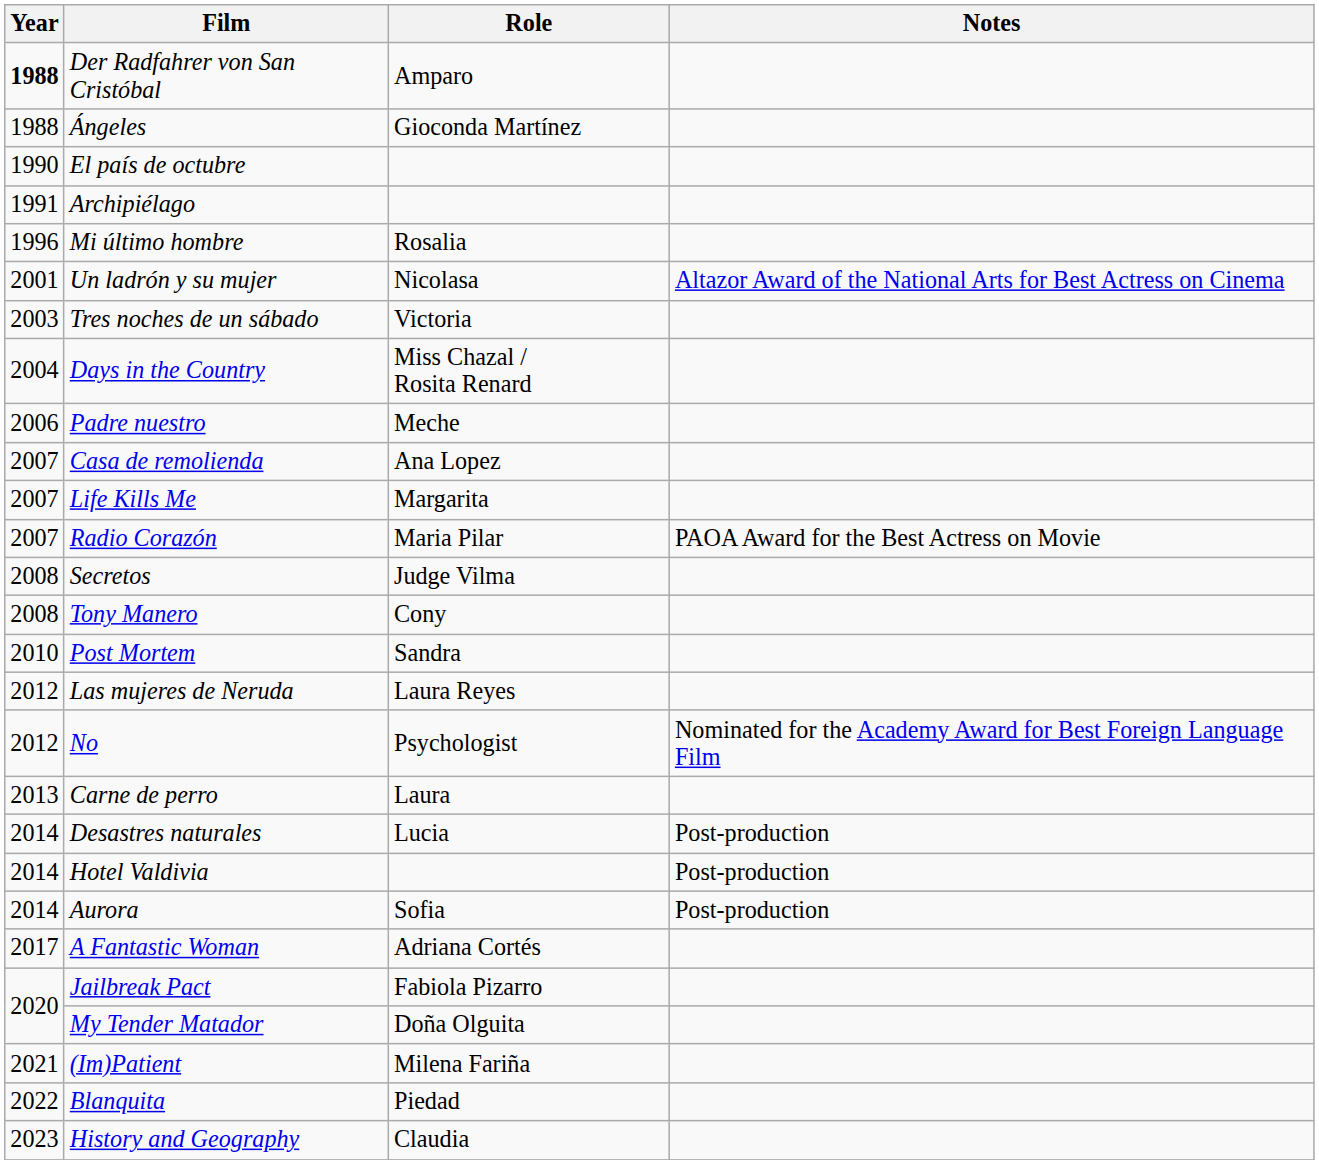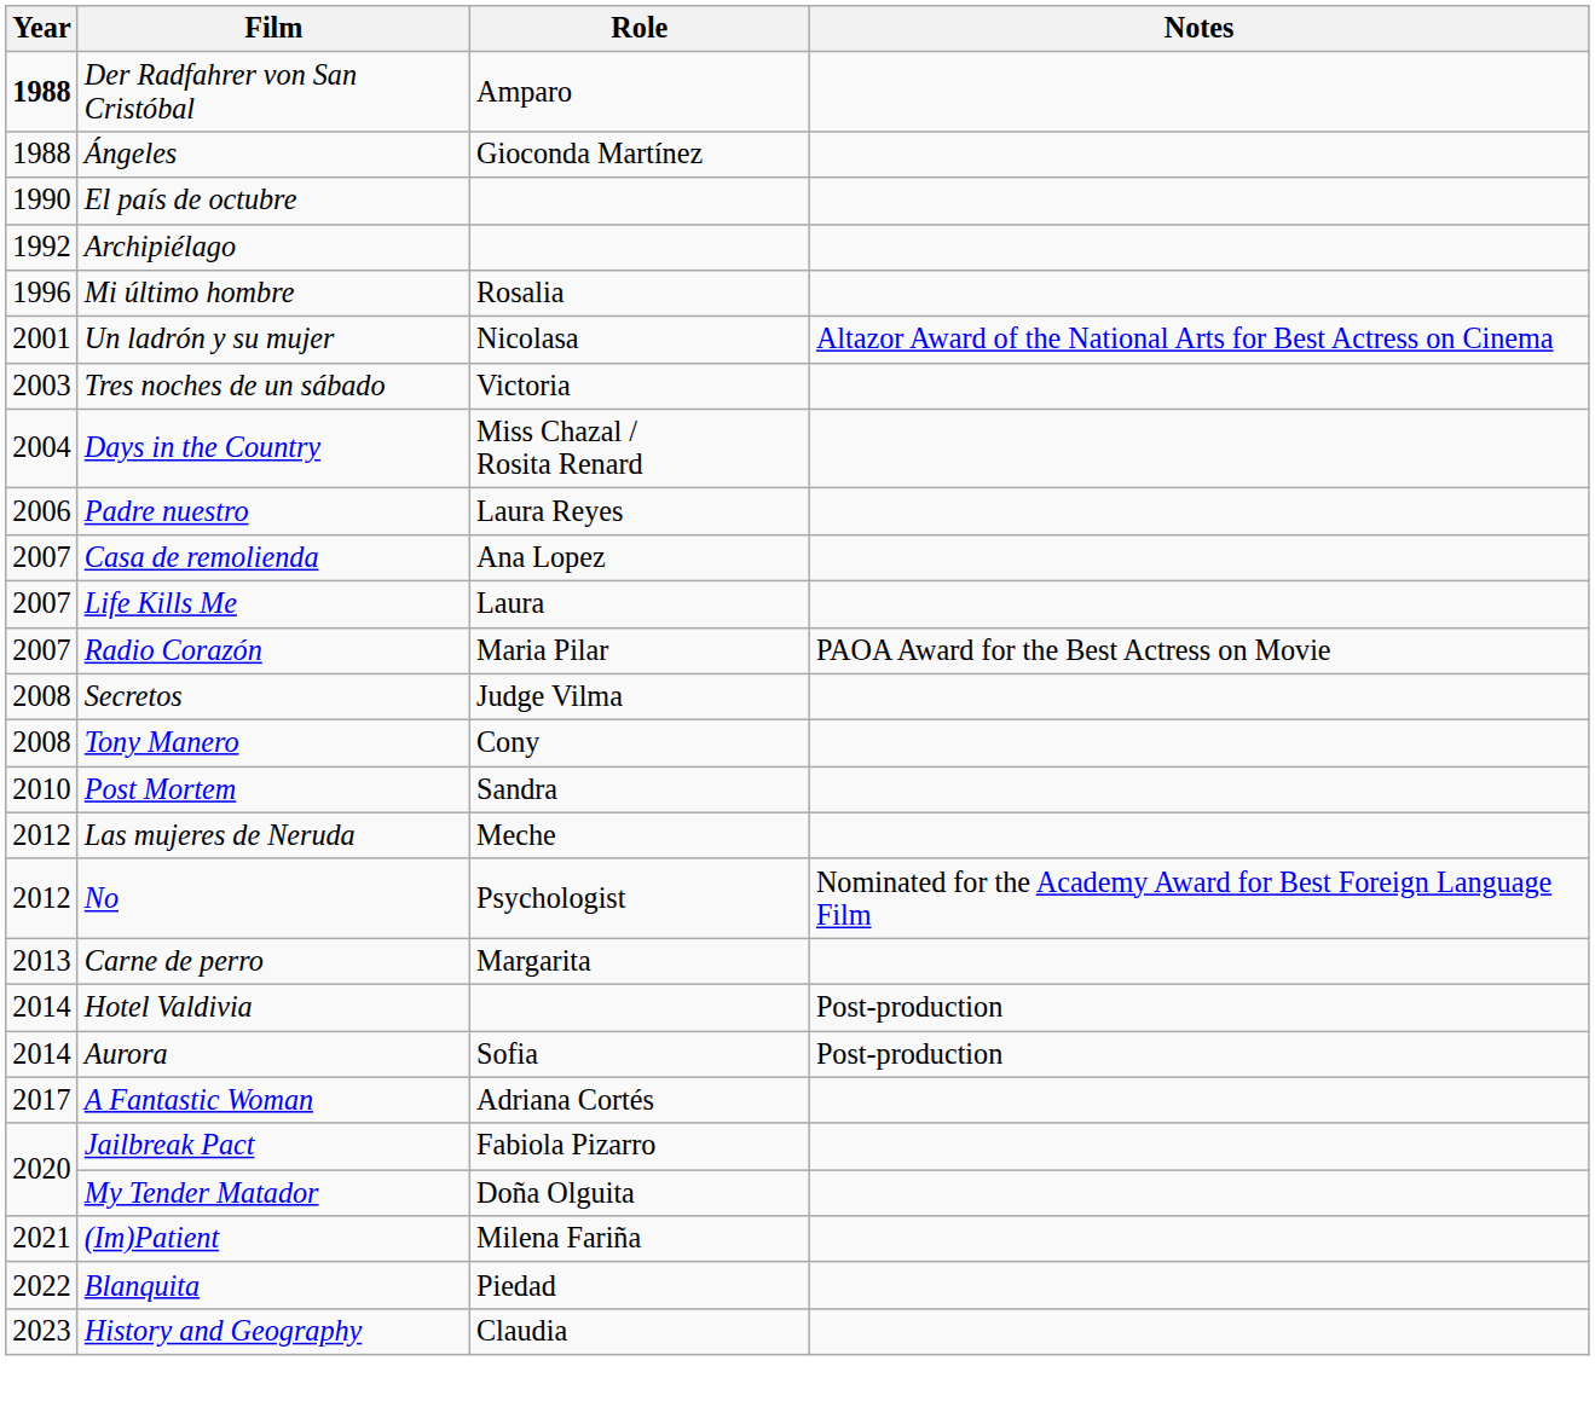 <table class="wikitable sortable">
 <tr>
 <th>Year</th>
 <th>Film</th>
 <th>Role</th>
 <th>Notes</th>
 </tr>
 <tr>
 <td><strong>1988</strong></td>
 <td><em>Der Radfahrer von San Cristóbal</em></td>
 <td>Amparo</td>
 <td></td>
 </tr>
 <tr>
 <td>1988</td>
 <td><em>Ángeles</em></td>
 <td>Gioconda Martínez</td>
 <td></td>
 </tr>
 <tr>
 <td>1990</td>
 <td><em>El país de octubre</em></td>
 <td></td>
 <td></td>
 </tr>
 <tr>
-<td>1991</td>
+<td>1992</td>
 <td><em>Archipiélago</em></td>
 <td></td>
 <td></td>
 </tr>
 <tr>
 <td>1996</td>
 <td><em>Mi último hombre</em></td>
 <td>Rosalia</td>
 <td></td>
 </tr>
 <tr>
 <td>2001</td>
 <td><em>Un ladrón y su mujer</em></td>
 <td>Nicolasa</td>
 <td><a href='#'>Altazor Award of the National Arts for Best Actress on Cinema</a></td>
 </tr>
 <tr>
 <td>2003</td>
 <td><em>Tres noches de un sábado</em></td>
 <td>Victoria</td>
 <td></td>
 </tr>
 <tr>
 <td>2004</td>
 <td><em><a href='#'>Days in the Country</a></em></td>
 <td>Miss Chazal / Rosita Renard</td>
 <td></td>
 </tr>
 <tr>
 <td>2006</td>
 <td><em><a href='#'>Padre nuestro</a></em></td>
-<td>Meche</td>
+<td>Laura Reyes</td>
 <td></td>
 </tr>
 <tr>
 <td>2007</td>
 <td><em><a href='#'>Casa de remolienda</a></em></td>
 <td>Ana Lopez</td>
 <td></td>
 </tr>
 <tr>
 <td>2007</td>
 <td><em><a href='#'>Life Kills Me</a></em></td>
-<td>Margarita</td>
+<td>Laura</td>
 <td></td>
 </tr>
 <tr>
 <td>2007</td>
 <td><em><a href='#'>Radio Corazón</a></em></td>
 <td>Maria Pilar</td>
 <td>PAOA Award for the Best Actress on Movie</td>
 </tr>
 <tr>
 <td>2008</td>
 <td><em>Secretos</em></td>
 <td>Judge Vilma</td>
 <td></td>
 </tr>
 <tr>
 <td>2008</td>
 <td><em><a href='#'>Tony Manero</a></em></td>
 <td>Cony</td>
 <td></td>
 </tr>
 <tr>
 <td>2010</td>
 <td><em><a href='#'>Post Mortem</a></em></td>
 <td>Sandra</td>
 <td></td>
 </tr>
 <tr>
 <td>2012</td>
 <td><em>Las mujeres de Neruda</em></td>
-<td>Laura Reyes</td>
+<td>Meche</td>
 <td></td>
 </tr>
 <tr>
 <td>2012</td>
 <td><em><a href='#'>No</a></em></td>
 <td>Psychologist</td>
 <td>Nominated for the <a href='#'>Academy Award for Best Foreign Language Film</a></td>
 </tr>
 <tr>
 <td>2013</td>
 <td><em>Carne de perro</em></td>
-<td>Laura</td>
+<td>Margarita</td>
 <td></td>
-</tr>
-<tr>
-<td>2014</td>
-<td><em>Desastres naturales</em></td>
-<td>Lucia</td>
-<td>Post-production</td>
 </tr>
 <tr>
 <td>2014</td>
 <td><em>Hotel Valdivia</em></td>
 <td></td>
 <td>Post-production</td>
 </tr>
 <tr>
 <td>2014</td>
 <td><em>Aurora</em></td>
 <td>Sofia</td>
 <td>Post-production</td>
 </tr>
 <tr>
 <td>2017</td>
 <td><em><a href='#'>A Fantastic Woman</a></em></td>
 <td>Adriana Cortés</td>
 <td></td>
 </tr>
 <tr>
 <td rowspan="2">2020</td>
 <td><em><a href='#'>Jailbreak Pact</a></em></td>
 <td>Fabiola Pizarro</td>
 <td></td>
 </tr>
 <tr>
 <td><em><a href='#'>My Tender Matador</a></em></td>
 <td>Doña Olguita</td>
 <td></td>
 </tr>
 <tr>
 <td>2021</td>
 <td><em><a href='#'>(Im)Patient</a></em></td>
 <td>Milena Fariña</td>
 <td></td>
 </tr>
 <tr>
 <td>2022</td>
 <td><em><a href='#'>Blanquita</a></em></td>
 <td>Piedad</td>
 <td></td>
 </tr>
 <tr>
 <td>2023</td>
 <td><em><a href='#'>History and Geography</a></em></td>
 <td>Claudia</td>
 <td></td>
 </tr>
 </table>
